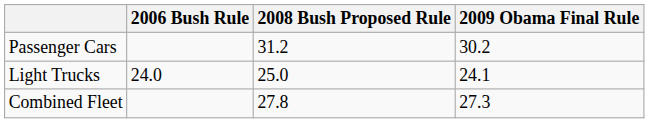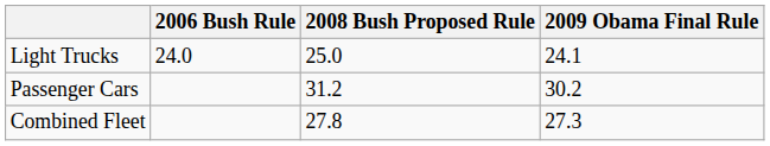 <table class="wikitable">
 <tr>
 <th></th>
 <th>2006 Bush Rule <br> </th>
 <th>2008 Bush Proposed Rule <br> </th>
 <th>2009 Obama Final Rule <br> </th>
 </tr>
 <tr>
+<td>Light Trucks</td>
+<td>24.0</td>
+<td>25.0</td>
+<td>24.1</td>
+</tr>
+<tr>
 <td>Passenger Cars</td>
 <td></td>
 <td>31.2</td>
 <td>30.2</td>
-</tr>
-<tr>
-<td>Light Trucks</td>
-<td>24.0</td>
-<td>25.0</td>
-<td>24.1</td>
 </tr>
 <tr>
 <td>Combined Fleet</td>
 <td></td>
 <td>27.8</td>
 <td>27.3</td>
 </tr>
 </table>
